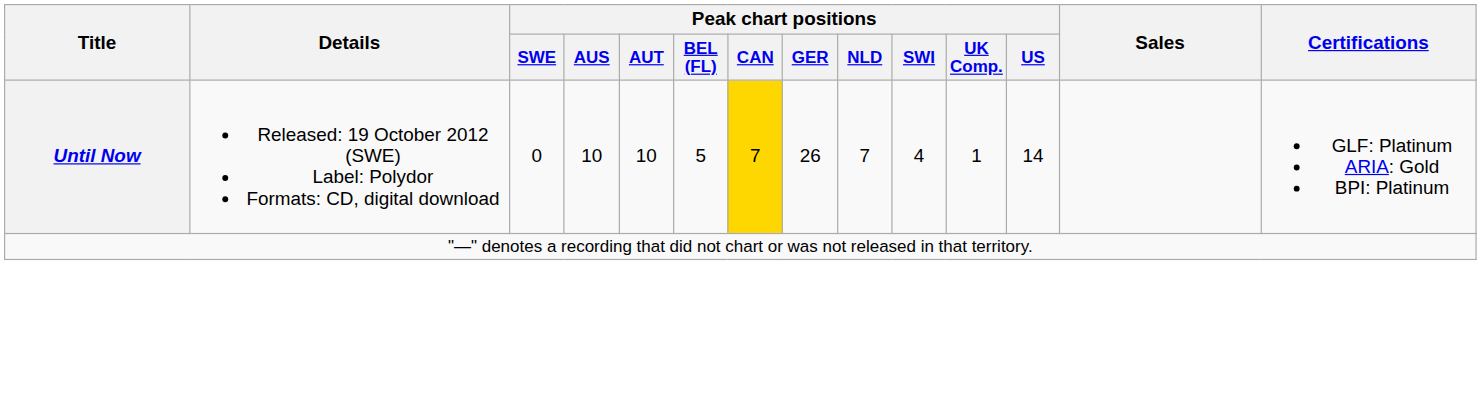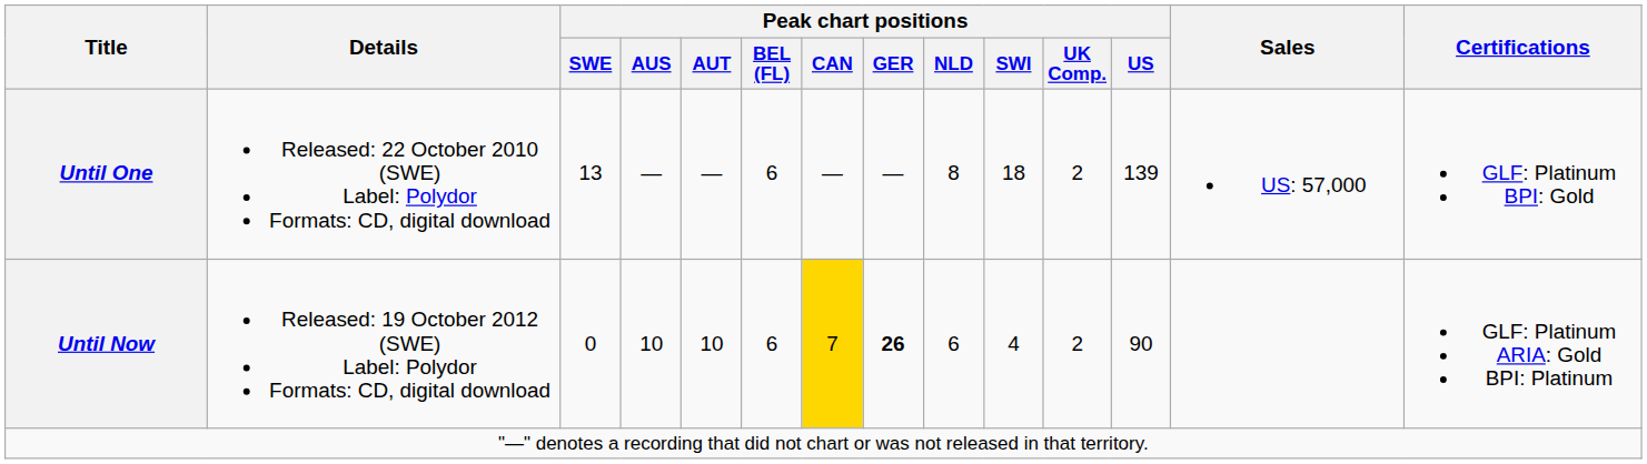 <table class="wikitable plainrowheaders" style="text-align:center;" border="1">
 <tr>
 <th scope="col" rowspan="2" style="width:11em;">Title</th>
 <th scope="col" rowspan="2" style="width:18em;">Details</th>
 <th scope="col" colspan="10">Peak chart positions</th>
 <th scope="col" rowspan="2" style="width:12em;">Sales</th>
 <th scope="col" rowspan="2" style="width:12em;"><a href='#'>Certifications</a></th>
 </tr>
 <tr>
 <th scope="col" style="width:2.9em;font-size:90%;"><a href='#'>SWE</a><br></th>
 <th scope="col" style="width:2.9em;font-size:90%;"><a href='#'>AUS</a><br></th>
 <th scope="col" style="width:2.9em;font-size:90%;"><a href='#'>AUT</a><br></th>
 <th scope="col" style="width:2.9em;font-size:90%;"><a href='#'>BEL (FL)</a><br></th>
 <th scope="col" style="width:2.9em;font-size:90%;"><a href='#'>CAN</a><br></th>
 <th scope="col" style="width:2.9em;font-size:90%;"><a href='#'>GER</a><br></th>
 <th scope="col" style="width:2.9em;font-size:90%;"><a href='#'>NLD</a><br></th>
 <th scope="col" style="width:2.9em;font-size:90%;"><a href='#'>SWI</a><br></th>
 <th scope="col" style="width:2.9em;font-size:90%;"><a href='#'>UK<br>Comp.</a><br></th>
 <th scope="col" style="width:2.9em;font-size:90%;"><a href='#'>US</a><br></th>
 </tr>
 <tr>
+<th scope="row"><em><a href='#'>Until One</a></em></th>
+<td><br><ul><li>Released: 22 October 2010 <span>(SWE)</span></li><li>Label: <a href='#'>Polydor</a></li><li>Formats: CD, digital download</li></ul></td>
+<td>13</td>
+<td>—</td>
+<td>—</td>
+<td>6</td>
+<td>—</td>
+<td>—</td>
+<td>8</td>
+<td>18</td>
+<td>2</td>
+<td>139</td>
+<td><br><ul><li><a href='#'>US</a>: 57,000</li></ul></td>
+<td><br><ul><li><a href='#'>GLF</a>: Platinum</li><li><a href='#'>BPI</a>: Gold</li></ul></td>
+</tr>
+<tr>
 <th scope="row"><em><a href='#'>Until Now</a></em></th>
 <td><br><ul><li>Released: 19 October 2012 <span>(SWE)</span></li><li>Label: Polydor</li><li>Formats: CD, digital download</li></ul></td>
 <td>0</td>
 <td>10</td>
 <td>10</td>
-<td>5</td>
+<td>6</td>
 <td style="background: gold;">7</td>
-<td>26</td>
-<td>7</td>
+<td><strong>26</strong></td>
+<td>6</td>
 <td>4</td>
-<td>1</td>
-<td>14</td>
+<td>2</td>
+<td>90</td>
 <td></td>
 <td><br><ul><li>GLF: Platinum</li><li><a href='#'>ARIA</a>: Gold</li><li>BPI: Platinum</li></ul></td>
 </tr>
 <tr>
 <td colspan="14" style="font-size:90%">"—" denotes a recording that did not chart or was not released in that territory.</td>
 </tr>
 </table>
